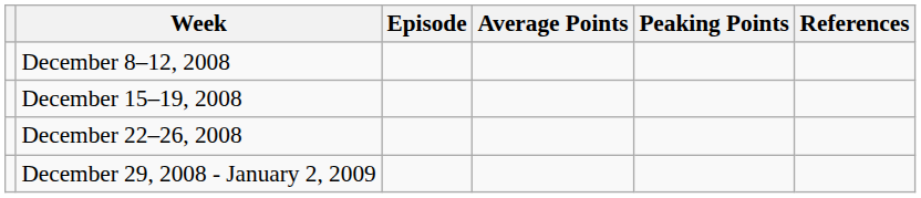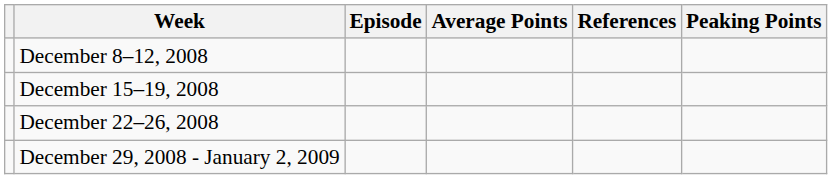 <table class="wikitable">
 <tr>
 <th></th>
 <th>Week</th>
 <th>Episode</th>
 <th>Average Points</th>
+<th>References</th>
 <th>Peaking Points</th>
-<th>References</th>
 </tr>
 <tr>
 <td></td>
 <td>December 8–12, 2008</td>
 <td></td>
 <td></td>
 <td></td>
 <td></td>
 </tr>
 <tr>
 <td></td>
 <td>December 15–19, 2008</td>
 <td></td>
 <td></td>
 <td></td>
 <td></td>
 </tr>
 <tr>
 <td></td>
 <td>December 22–26, 2008</td>
 <td></td>
 <td></td>
 <td></td>
 <td></td>
 </tr>
 <tr>
 <td></td>
 <td>December 29, 2008 - January 2, 2009</td>
 <td></td>
 <td></td>
 <td></td>
 <td></td>
 </tr>
 </table>
